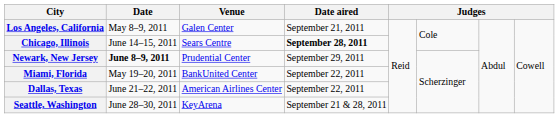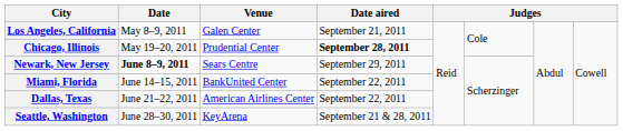 <table class="wikitable plainrowheaders">
 <tr>
 <th scope="col">City</th>
 <th scope="col">Date</th>
 <th scope="col">Venue</th>
 <th scope="col">Date aired</th>
 <th colspan="4" scope="col" width="30%">Judges</th>
 </tr>
 <tr>
 <th scope="row"><a href='#'>Los Angeles, California</a></th>
 <td>May 8–9, 2011</td>
 <td><a href='#'>Galen Center</a></td>
 <td>September 21, 2011</td>
 <td rowspan=6>Reid</td>
 <td rowspan=2>Cole</td>
 <td rowspan=6>Abdul</td>
 <td rowspan=6>Cowell</td>
 </tr>
 <tr>
 <th scope="row"><a href='#'>Chicago, Illinois</a></th>
-<td>June 14–15, 2011</td>
-<td><a href='#'>Sears Centre</a></td>
+<td>May 19–20, 2011</td>
+<td><a href='#'>Prudential Center</a></td>
 <td><strong>September 28, 2011</strong></td>
 </tr>
 <tr>
 <th scope="row"><a href='#'>Newark, New Jersey</a></th>
 <td><strong>June 8–9, 2011</strong></td>
-<td><a href='#'>Prudential Center</a></td>
+<td><a href='#'>Sears Centre</a></td>
 <td>September 29, 2011</td>
 <td rowspan=4>Scherzinger</td>
 </tr>
 <tr>
 <th scope="row"><a href='#'>Miami, Florida</a></th>
-<td>May 19–20, 2011</td>
+<td>June 14–15, 2011</td>
 <td><a href='#'>BankUnited Center</a></td>
 <td>September 22, 2011</td>
 </tr>
 <tr>
 <th scope="row"><a href='#'>Dallas, Texas</a></th>
 <td>June 21–22, 2011</td>
 <td><a href='#'>American Airlines Center</a></td>
 <td>September 22, 2011</td>
 </tr>
 <tr>
 <th scope="row"><a href='#'>Seattle, Washington</a></th>
 <td>June 28–30, 2011</td>
 <td><a href='#'>KeyArena</a></td>
 <td>September 21 & 28, 2011</td>
 </tr>
 </table>
